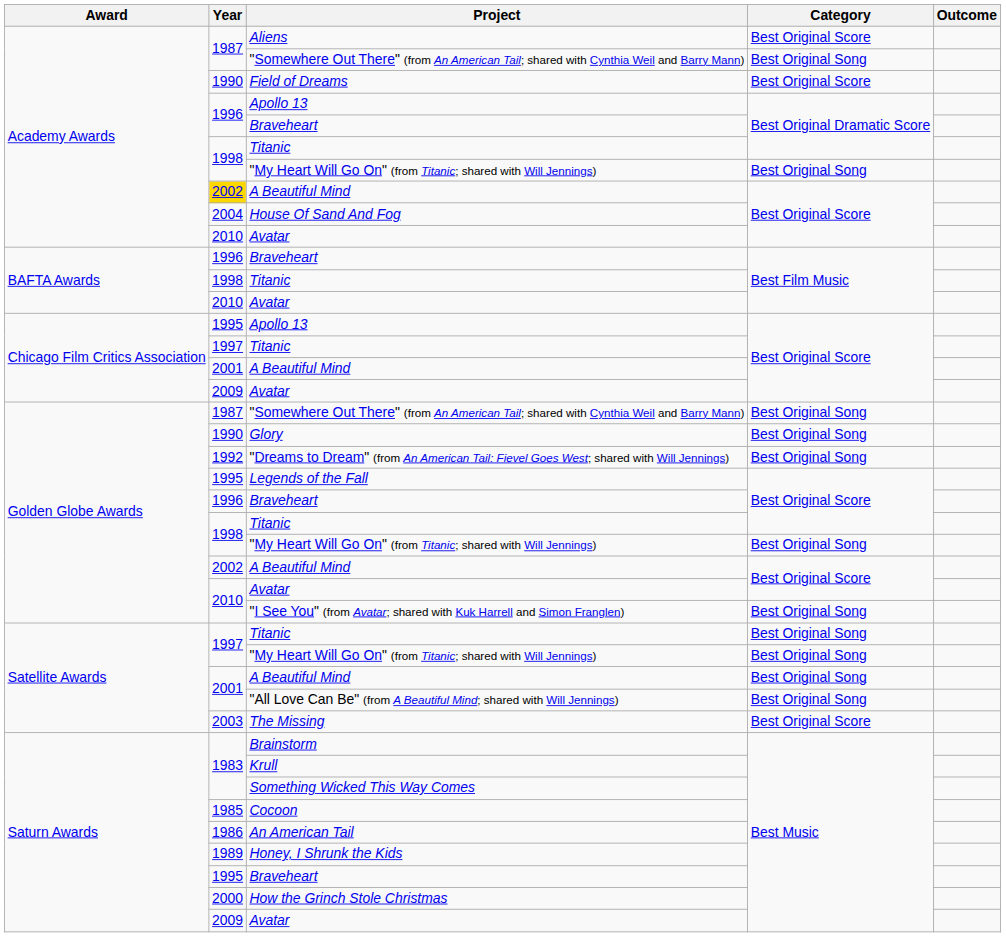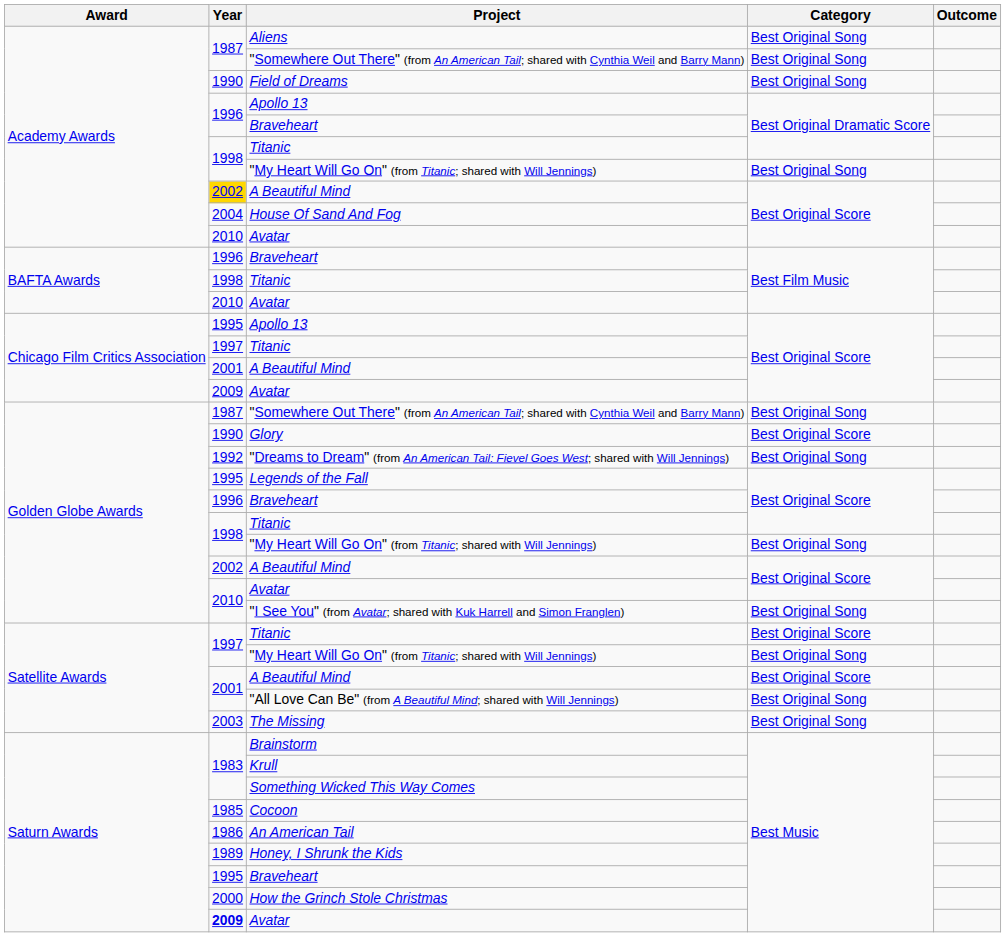 <table class="wikitable sortable">
 <tr style="background:#ccc; text-align:center;">
 <th>Award</th>
 <th>Year</th>
 <th>Project</th>
 <th>Category</th>
 <th>Outcome</th>
 </tr>
 <tr>
 <td rowspan=10><a href='#'>Academy Awards</a></td>
 <td rowspan=2><a href='#'>1987</a></td>
 <td><em><a href='#'>Aliens</a></em></td>
-<td><a href='#'>Best Original Score</a></td>
+<td><a href='#'>Best Original Song</a></td>
 <td></td>
 </tr>
 <tr>
 <td>"<a href='#'>Somewhere Out There</a>" <small>(from <em><a href='#'>An American Tail</a></em>; shared with <a href='#'>Cynthia Weil</a> and <a href='#'>Barry Mann</a>)</small></td>
 <td><a href='#'>Best Original Song</a></td>
 <td></td>
 </tr>
 <tr>
 <td><a href='#'>1990</a></td>
 <td><em><a href='#'>Field of Dreams</a></em></td>
-<td><a href='#'>Best Original Score</a></td>
+<td><a href='#'>Best Original Song</a></td>
 <td></td>
 </tr>
 <tr>
 <td rowspan=2><a href='#'>1996</a></td>
 <td><em><a href='#'>Apollo 13</a></em></td>
 <td rowspan="3"><a href='#'>Best Original Dramatic Score</a></td>
 <td></td>
 </tr>
 <tr>
 <td><em><a href='#'>Braveheart</a></em></td>
 <td></td>
 </tr>
 <tr>
 <td rowspan=2><a href='#'>1998</a></td>
 <td><em><a href='#'>Titanic</a></em></td>
 <td></td>
 </tr>
 <tr>
 <td>"<a href='#'>My Heart Will Go On</a>" <small>(from <em><a href='#'>Titanic</a></em>; shared with <a href='#'>Will Jennings</a>)</small></td>
 <td><a href='#'>Best Original Song</a></td>
 <td></td>
 </tr>
 <tr>
 <td style="background: gold;"><a href='#'>2002</a></td>
 <td><em><a href='#'>A Beautiful Mind</a></em></td>
 <td rowspan="3"><a href='#'>Best Original Score</a></td>
 <td></td>
 </tr>
 <tr>
 <td><a href='#'>2004</a></td>
 <td><em><a href='#'>House Of Sand And Fog</a></em></td>
 <td></td>
 </tr>
 <tr>
 <td><a href='#'>2010</a></td>
 <td><em><a href='#'>Avatar</a></em></td>
 <td></td>
 </tr>
 <tr>
 <td rowspan=3><a href='#'>BAFTA Awards</a></td>
 <td><a href='#'>1996</a></td>
 <td><em><a href='#'>Braveheart</a></em></td>
 <td rowspan="3"><a href='#'>Best Film Music</a></td>
 <td></td>
 </tr>
 <tr>
 <td><a href='#'>1998</a></td>
 <td><em><a href='#'>Titanic</a></em></td>
 <td></td>
 </tr>
 <tr>
 <td><a href='#'>2010</a></td>
 <td><em><a href='#'>Avatar</a></em></td>
 <td></td>
 </tr>
 <tr>
 <td rowspan=4><a href='#'>Chicago Film Critics Association</a></td>
 <td><a href='#'>1995</a></td>
 <td><em><a href='#'>Apollo 13</a></em></td>
 <td rowspan="4"><a href='#'>Best Original Score</a></td>
 <td></td>
 </tr>
 <tr>
 <td><a href='#'>1997</a></td>
 <td><em><a href='#'>Titanic</a></em></td>
 <td></td>
 </tr>
 <tr>
 <td><a href='#'>2001</a></td>
 <td><em><a href='#'>A Beautiful Mind</a></em></td>
 <td></td>
 </tr>
 <tr>
 <td><a href='#'>2009</a></td>
 <td><em><a href='#'>Avatar</a></em></td>
 <td></td>
 </tr>
 <tr>
 <td rowspan=10><a href='#'>Golden Globe Awards</a></td>
 <td><a href='#'>1987</a></td>
 <td>"<a href='#'>Somewhere Out There</a>" <small>(from <em><a href='#'>An American Tail</a></em>; shared with <a href='#'>Cynthia Weil</a> and <a href='#'>Barry Mann</a>)</small></td>
 <td><a href='#'>Best Original Song</a></td>
 <td></td>
 </tr>
 <tr>
 <td><a href='#'>1990</a></td>
 <td><em><a href='#'>Glory</a></em></td>
-<td><a href='#'>Best Original Song</a></td>
+<td><a href='#'>Best Original Score</a></td>
 <td></td>
 </tr>
 <tr>
 <td><a href='#'>1992</a></td>
 <td>"<a href='#'>Dreams to Dream</a>" <small>(from <em><a href='#'>An American Tail: Fievel Goes West</a></em>; shared with <a href='#'>Will Jennings</a>)</small></td>
 <td><a href='#'>Best Original Song</a></td>
 <td></td>
 </tr>
 <tr>
 <td><a href='#'>1995</a></td>
 <td><em><a href='#'>Legends of the Fall</a></em></td>
 <td rowspan="3"><a href='#'>Best Original Score</a></td>
 <td></td>
 </tr>
 <tr>
 <td><a href='#'>1996</a></td>
 <td><em><a href='#'>Braveheart</a></em></td>
 <td></td>
 </tr>
 <tr>
 <td rowspan=2><a href='#'>1998</a></td>
 <td><em><a href='#'>Titanic</a></em></td>
 <td></td>
 </tr>
 <tr>
 <td>"<a href='#'>My Heart Will Go On</a>" <small>(from <em><a href='#'>Titanic</a></em>; shared with <a href='#'>Will Jennings</a>)</small></td>
 <td><a href='#'>Best Original Song</a></td>
 <td></td>
 </tr>
 <tr>
 <td><a href='#'>2002</a></td>
 <td><em><a href='#'>A Beautiful Mind</a></em></td>
 <td rowspan="2"><a href='#'>Best Original Score</a></td>
 <td></td>
 </tr>
 <tr>
 <td rowspan=2><a href='#'>2010</a></td>
 <td><em><a href='#'>Avatar</a></em></td>
 <td></td>
 </tr>
 <tr>
 <td>"<a href='#'>I See You</a>" <small>(from <em><a href='#'>Avatar</a></em>; shared with <a href='#'>Kuk Harrell</a> and <a href='#'>Simon Franglen</a>)</small></td>
 <td><a href='#'>Best Original Song</a></td>
 <td></td>
 </tr>
 <tr>
 <td rowspan=5><a href='#'>Satellite Awards</a></td>
 <td rowspan=2><a href='#'>1997</a></td>
 <td><em><a href='#'>Titanic</a></em></td>
-<td><a href='#'>Best Original Song</a></td>
+<td><a href='#'>Best Original Score</a></td>
 <td></td>
 </tr>
 <tr>
 <td>"<a href='#'>My Heart Will Go On</a>" <small>(from <em><a href='#'>Titanic</a></em>; shared with <a href='#'>Will Jennings</a>)</small></td>
 <td><a href='#'>Best Original Song</a></td>
 <td></td>
 </tr>
 <tr>
 <td rowspan=2><a href='#'>2001</a></td>
 <td><em><a href='#'>A Beautiful Mind</a></em></td>
-<td><a href='#'>Best Original Song</a></td>
+<td><a href='#'>Best Original Score</a></td>
 <td></td>
 </tr>
 <tr>
 <td>"All Love Can Be" <small>(from <em><a href='#'>A Beautiful Mind</a></em>; shared with <a href='#'>Will Jennings</a>)</small></td>
 <td><a href='#'>Best Original Song</a></td>
 <td></td>
 </tr>
 <tr>
 <td><a href='#'>2003</a></td>
 <td><em><a href='#'>The Missing</a></em></td>
-<td><a href='#'>Best Original Score</a></td>
+<td><a href='#'>Best Original Song</a></td>
 <td></td>
 </tr>
 <tr>
 <td rowspan=9><a href='#'>Saturn Awards</a></td>
 <td rowspan=3><a href='#'>1983</a></td>
 <td><em><a href='#'>Brainstorm</a></em></td>
 <td rowspan="9"><a href='#'>Best Music</a></td>
 <td></td>
 </tr>
 <tr>
 <td><em><a href='#'>Krull</a></em></td>
 <td></td>
 </tr>
 <tr>
 <td><em><a href='#'>Something Wicked This Way Comes</a></em></td>
 <td></td>
 </tr>
 <tr>
 <td><a href='#'>1985</a></td>
 <td><em><a href='#'>Cocoon</a></em></td>
 <td></td>
 </tr>
 <tr>
 <td><a href='#'>1986</a></td>
 <td><em><a href='#'>An American Tail</a></em></td>
 <td></td>
 </tr>
 <tr>
 <td><a href='#'>1989</a></td>
 <td><em><a href='#'>Honey, I Shrunk the Kids</a></em></td>
 <td></td>
 </tr>
 <tr>
 <td><a href='#'>1995</a></td>
 <td><em><a href='#'>Braveheart</a></em></td>
 <td></td>
 </tr>
 <tr>
 <td><a href='#'>2000</a></td>
 <td><em><a href='#'>How the Grinch Stole Christmas</a></em></td>
 <td></td>
 </tr>
 <tr>
-<td><a href='#'>2009</a></td>
+<td><strong><a href='#'>2009</a></strong></td>
 <td><em><a href='#'>Avatar</a></em></td>
 <td></td>
 </tr>
 </table>
